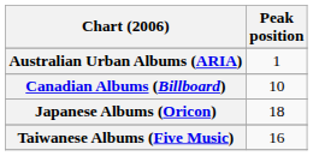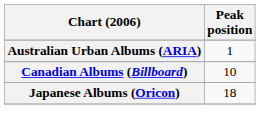 <table class="wikitable sortable plainrowheaders" style="text-align:center">
 <tr>
 <th scope="col">Chart (2006)</th>
 <th scope="col">Peak<br>position</th>
 </tr>
 <tr>
 </tr>
 <tr>
 <th scope="row">Australian Urban Albums (<a href='#'>ARIA</a>)</th>
 <td>1</td>
 </tr>
 <tr>
 </tr>
 <tr>
 </tr>
 <tr>
 <th scope="row"><a href='#'>Canadian Albums</a> (<em><a href='#'>Billboard</a></em>)</th>
 <td>10</td>
 </tr>
 <tr>
 </tr>
 <tr>
 </tr>
 <tr>
 </tr>
 <tr>
 </tr>
 <tr>
 </tr>
 <tr>
 </tr>
 <tr>
 <th scope="row">Japanese Albums (<a href='#'>Oricon</a>)</th>
 <td>18</td>
 </tr>
 <tr>
 </tr>
 <tr>
 </tr>
 <tr>
 </tr>
 <tr>
 </tr>
 <tr>
 </tr>
 <tr>
-<th scope="row">Taiwanese Albums (<a href='#'>Five Music</a>)</th>
-<td style="text-align:center;">16</td>
-</tr>
-<tr>
 </tr>
 <tr>
 </tr>
 <tr>
 </tr>
 <tr>
 </tr>
 </table>
